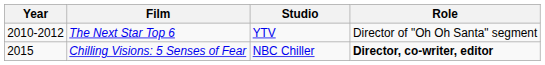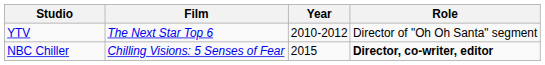 <table class="wikitable" style="text-align:left;font-size:95%;">
 <tr>
+<th style="width:8em;">Studio</th>
+<th style="width:15em;">Film</th>
 <th>Year</th>
-<th style="width:15em;">Film</th>
-<th style="width:8em;">Studio</th>
 <th>Role</th>
 </tr>
 <tr>
+<td><a href='#'>YTV</a></td>
+<td><em><a href='#'>The Next Star Top 6</a></em></td>
 <td>2010-2012</td>
-<td><em><a href='#'>The Next Star Top 6</a></em></td>
-<td><a href='#'>YTV</a></td>
 <td>Director of "Oh Oh Santa" segment</td>
 </tr>
 <tr>
+<td><a href='#'>NBC Chiller</a></td>
+<td><em><a href='#'>Chilling Visions: 5 Senses of Fear</a></em></td>
 <td>2015</td>
-<td><em><a href='#'>Chilling Visions: 5 Senses of Fear</a></em></td>
-<td><a href='#'>NBC Chiller</a></td>
 <td><strong>Director, co-writer, editor</strong></td>
 </tr>
 </table>
